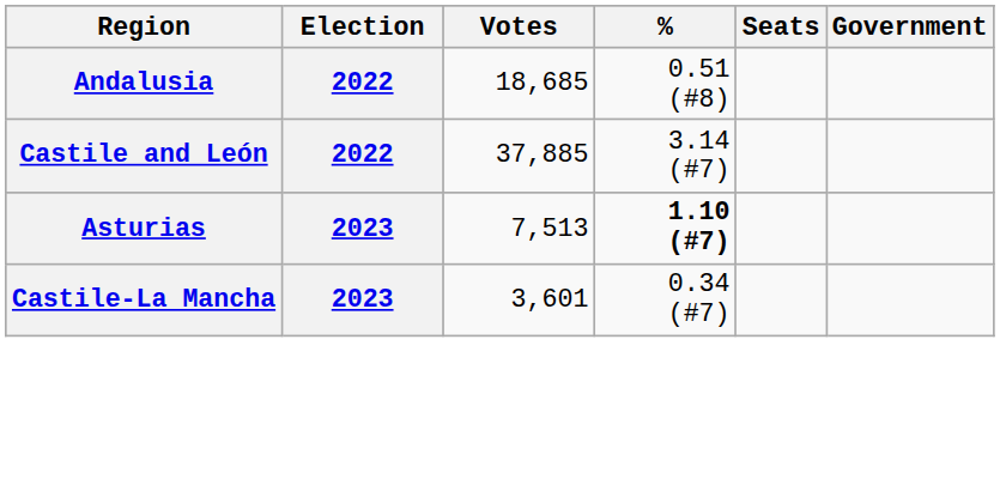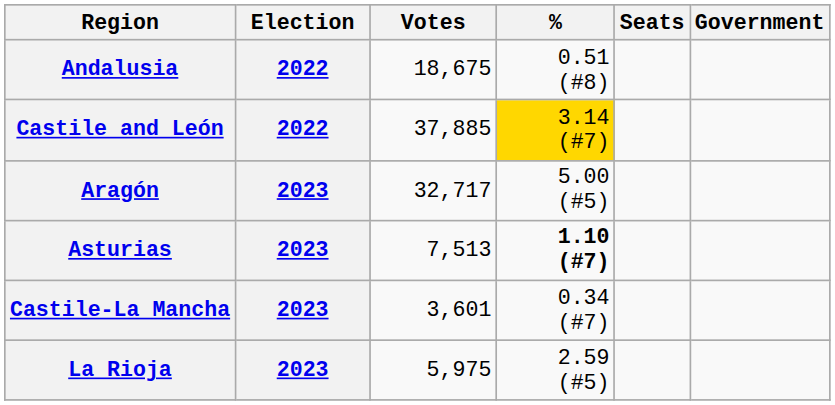 <table class="wikitable" style="text-align:right;">
 <tr>
 <th>Region</th>
 <th width="75">Election</th>
 <th width="70">Votes</th>
 <th width="65">%</th>
 <th>Seats</th>
 <th>Government</th>
 </tr>
 <tr>
 <th><a href='#'>Andalusia</a></th>
 <th><a href='#'>2022</a></th>
-<td>18,685</td>
+<td>18,675</td>
 <td>0.51 (#8)</td>
 <td></td>
 <td></td>
 </tr>
 <tr>
 <th><a href='#'>Castile and León</a></th>
 <th><a href='#'>2022</a></th>
 <td>37,885</td>
-<td>3.14 (#7)</td>
+<td style="background: gold;">3.14 (#7)</td>
+<td></td>
+<td></td>
+</tr>
+<tr>
+<th><a href='#'>Aragón</a></th>
+<th><a href='#'>2023</a></th>
+<td>32,717</td>
+<td>5.00 (#5)</td>
 <td></td>
 <td></td>
 </tr>
 <tr>
 <th><a href='#'>Asturias</a></th>
 <th><a href='#'>2023</a></th>
 <td>7,513</td>
 <td><strong>1.10 (#7)</strong></td>
 <td></td>
 <td></td>
 </tr>
 <tr>
 <th><a href='#'>Castile-La Mancha</a></th>
 <th><a href='#'>2023</a></th>
 <td>3,601</td>
 <td>0.34 (#7)</td>
 <td></td>
 <td></td>
 </tr>
+<tr>
+<th><a href='#'>La Rioja</a></th>
+<th><a href='#'>2023</a></th>
+<td>5,975</td>
+<td>2.59 (#5)</td>
+<td></td>
+<td></td>
+</tr>
 </table>
